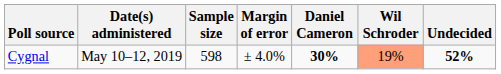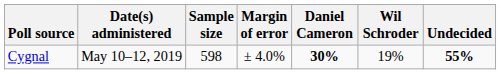 <table class="wikitable" style="font-size:90%;text-align:center;">
 <tr valign=bottom>
 <th>Poll source</th>
 <th>Date(s)<br>administered</th>
 <th>Sample<br>size</th>
 <th>Margin<br>of error</th>
 <th style="width:60px;">Daniel<br>Cameron</th>
 <th style="width:60px;">Wil<br>Schroder</th>
 <th>Undecided</th>
 </tr>
 <tr>
 <td style="text-align:left;"><a href='#'>Cygnal</a></td>
 <td>May 10–12, 2019</td>
 <td>598</td>
 <td>± 4.0%</td>
 <td><strong>30%</strong></td>
-<td style="background: lightsalmon;">19%</td>
-<td><strong>52%</strong></td>
+<td>19%</td>
+<td><strong>55%</strong></td>
 </tr>
 </table>
